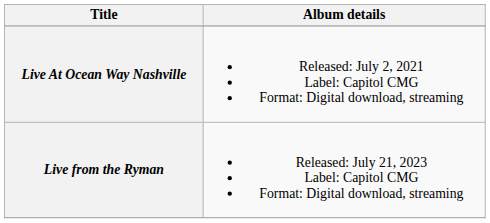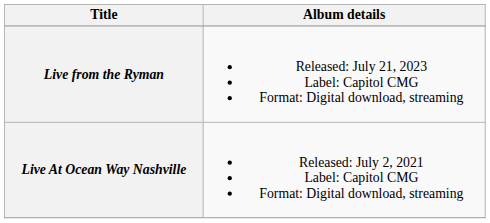 <table class="wikitable plainrowheaders" style="text-align:center;">
 <tr>
 <th scope="col" style="width:14em;">Title</th>
 <th scope="col" style="width:20em;">Album details</th>
 </tr>
 <tr>
 </tr>
 <tr>
+<th scope="row"><em>Live from the Ryman</em></th>
+<td><br><ul><li>Released: July 21, 2023</li><li>Label: Capitol CMG</li><li>Format: Digital download, streaming</li></ul></td>
+</tr>
+<tr>
 <th scope="row"><em>Live At Ocean Way Nashville</em></th>
 <td><br><ul><li>Released: July 2, 2021</li><li>Label: Capitol CMG</li><li>Format: Digital download, streaming</li></ul></td>
 </tr>
 <tr>
-<th scope="row"><em>Live from the Ryman</em></th>
-<td><br><ul><li>Released: July 21, 2023</li><li>Label: Capitol CMG</li><li>Format: Digital download, streaming</li></ul></td>
-</tr>
-<tr>
 </tr>
 </table>
